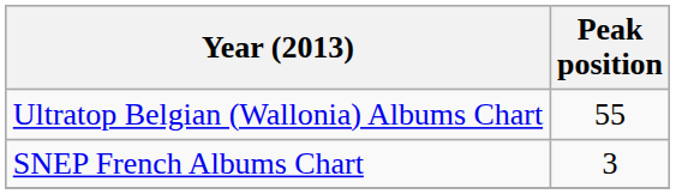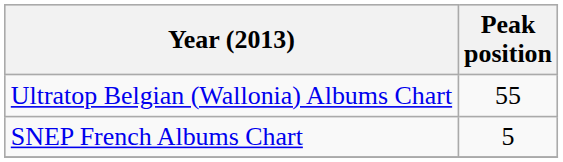 <table class="wikitable sortable">
 <tr>
 <th align="left">Year (2013)</th>
 <th align="left">Peak<br>position</th>
 </tr>
 <tr>
 <td><a href='#'>Ultratop Belgian (Wallonia) Albums Chart</a></td>
 <td align="center">55</td>
 </tr>
 <tr>
 <td><a href='#'>SNEP French Albums Chart</a></td>
-<td align="center">3</td>
+<td align="center">5</td>
 </tr>
 <tr>
 </tr>
 </table>
